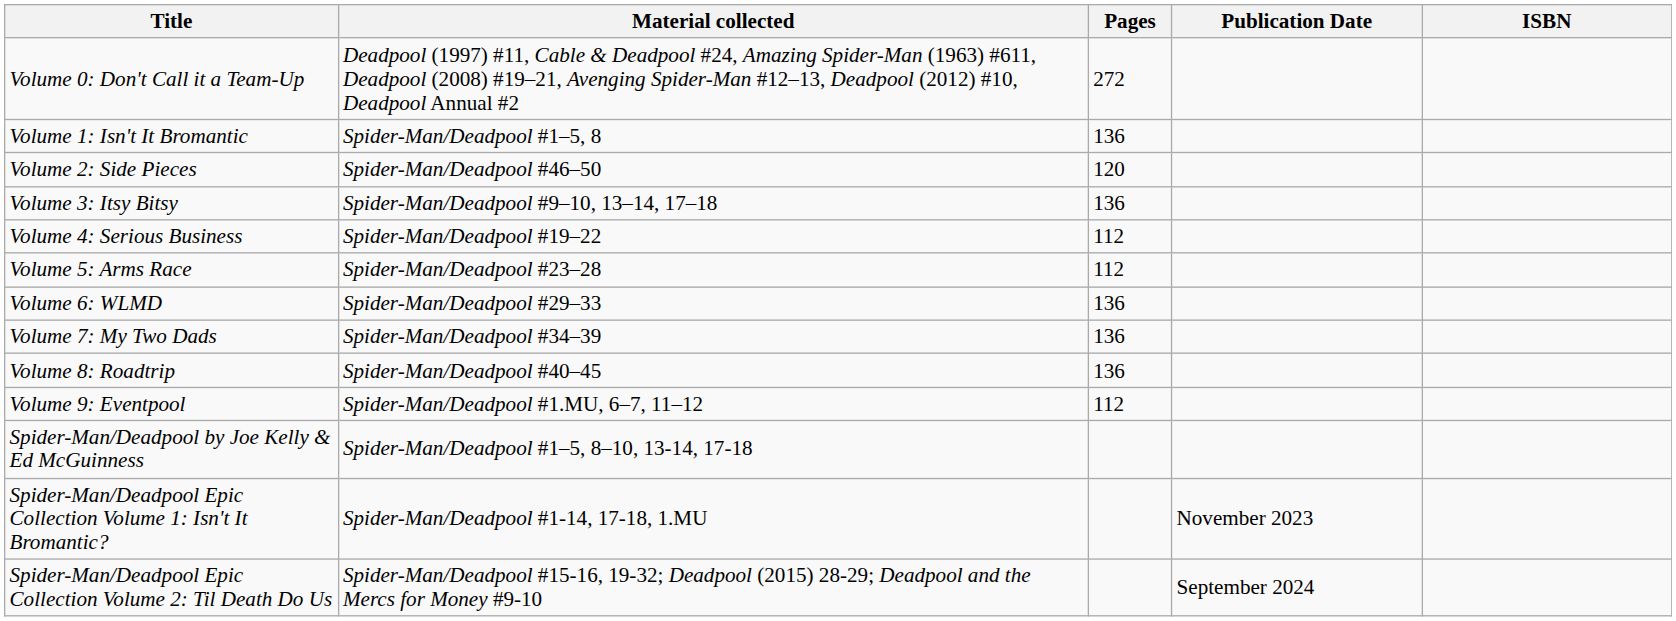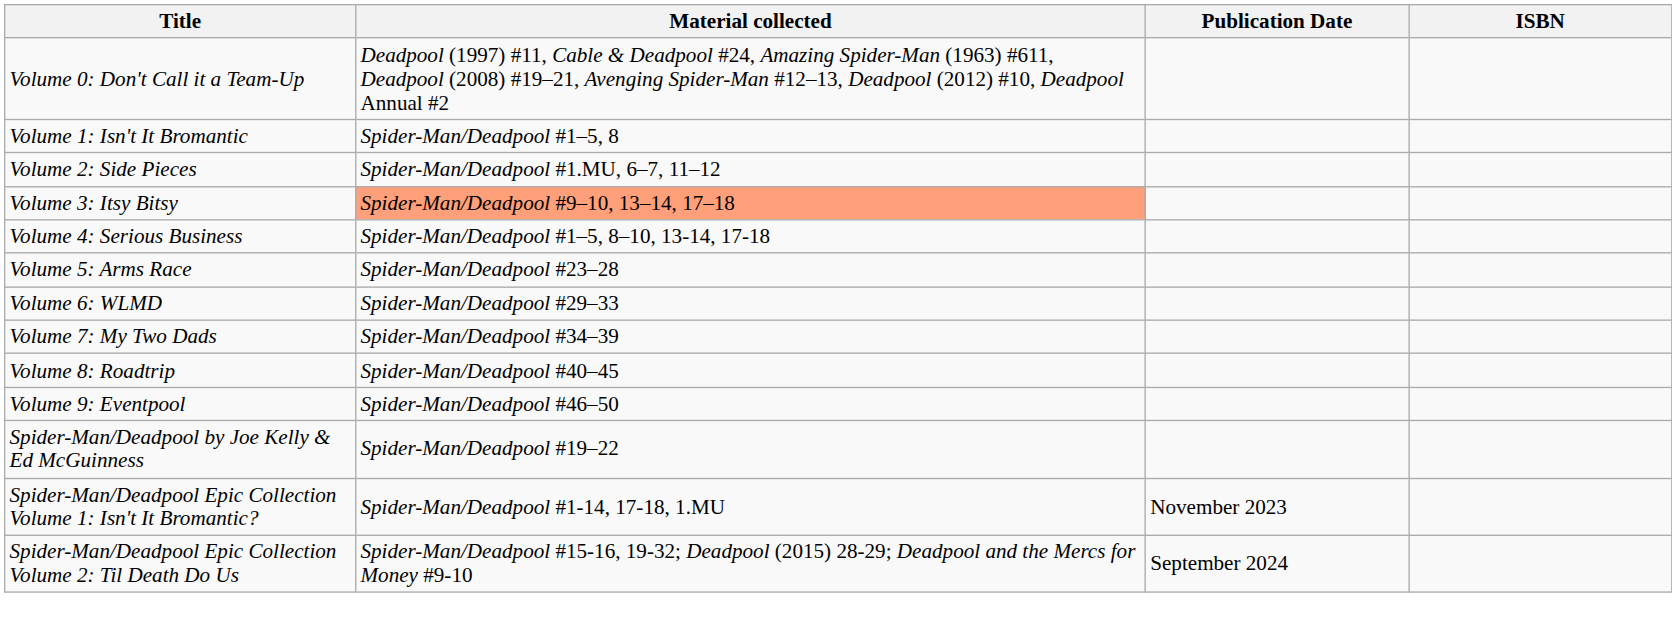 <table class="wikitable" style="text-align:left;" width="100%">
 <tr>
 <th width="20%">Title</th>
 <th width="45%">Material collected</th>
-<th width="5%">Pages</th>
 <th width="15%">Publication Date</th>
 <th width="15%">ISBN</th>
 </tr>
 <tr>
 <td><em>Volume 0: Don't Call it a Team-Up</em></td>
 <td><em>Deadpool</em> (1997) #11, <em>Cable & Deadpool</em> #24, <em>Amazing Spider-Man</em> (1963) #611, <em>Deadpool</em> (2008) #19–21, <em>Avenging Spider-Man</em> #12–13, <em>Deadpool</em> (2012) #10, <em>Deadpool</em> Annual #2</td>
-<td>272</td>
 <td></td>
 <td></td>
 </tr>
 <tr>
 <td><em>Volume 1: Isn't It Bromantic</em></td>
 <td><em>Spider-Man/Deadpool</em> #1–5, 8</td>
-<td>136</td>
 <td></td>
 <td></td>
 </tr>
 <tr>
 <td><em>Volume 2: Side Pieces</em></td>
-<td><em>Spider-Man/Deadpool</em> #46–50</td>
-<td>120</td>
+<td><em>Spider-Man/Deadpool</em> #1.MU, 6–7, 11–12</td>
 <td></td>
 <td></td>
 </tr>
 <tr>
 <td><em>Volume 3: Itsy Bitsy</em></td>
-<td><em>Spider-Man/Deadpool</em> #9–10, 13–14, 17–18</td>
-<td>136</td>
+<td style="background: lightsalmon;"><em>Spider-Man/Deadpool</em> #9–10, 13–14, 17–18</td>
 <td></td>
 <td></td>
 </tr>
 <tr>
 <td><em>Volume 4: Serious Business</em></td>
-<td><em>Spider-Man/Deadpool</em> #19–22</td>
-<td>112</td>
+<td><em>Spider-Man/Deadpool</em> #1–5, 8–10, 13-14, 17-18</td>
 <td></td>
 <td></td>
 </tr>
 <tr>
 <td><em>Volume 5: Arms Race</em></td>
 <td><em>Spider-Man/Deadpool</em> #23–28</td>
-<td>112</td>
 <td></td>
 <td></td>
 </tr>
 <tr>
 <td><em>Volume 6: WLMD</em></td>
 <td><em>Spider-Man/Deadpool</em> #29–33</td>
-<td>136</td>
 <td></td>
 <td></td>
 </tr>
 <tr>
 <td><em>Volume 7: My Two Dads</em></td>
 <td><em>Spider-Man/Deadpool</em> #34–39</td>
-<td>136</td>
 <td></td>
 <td></td>
 </tr>
 <tr>
 <td><em>Volume 8: Roadtrip</em></td>
 <td><em>Spider-Man/Deadpool</em> #40–45</td>
-<td>136</td>
 <td></td>
 <td></td>
 </tr>
 <tr>
 <td><em>Volume 9: Eventpool</em></td>
-<td><em>Spider-Man/Deadpool</em> #1.MU, 6–7, 11–12</td>
-<td>112</td>
+<td><em>Spider-Man/Deadpool</em> #46–50</td>
 <td></td>
 <td></td>
 </tr>
 <tr>
 <td><em>Spider-Man/Deadpool by Joe Kelly & Ed McGuinness</em></td>
-<td><em>Spider-Man/Deadpool</em> #1–5, 8–10, 13-14, 17-18</td>
-<td></td>
+<td><em>Spider-Man/Deadpool</em> #19–22</td>
 <td></td>
 <td></td>
 </tr>
 <tr>
 <td><em>Spider-Man/Deadpool Epic Collection Volume 1: Isn't It Bromantic?</em></td>
 <td><em>Spider-Man/Deadpool</em> #1-14, 17-18, 1.MU</td>
-<td></td>
 <td>November 2023</td>
 <td></td>
 </tr>
 <tr>
 <td><em>Spider-Man/Deadpool Epic Collection Volume 2: Til Death Do Us</em></td>
 <td><em>Spider-Man/Deadpool</em> #15-16, 19-32; <em>Deadpool</em> (2015) 28-29; <em>Deadpool and the Mercs for Money</em> #9-10</td>
-<td></td>
 <td>September 2024</td>
 <td></td>
 </tr>
 </table>
